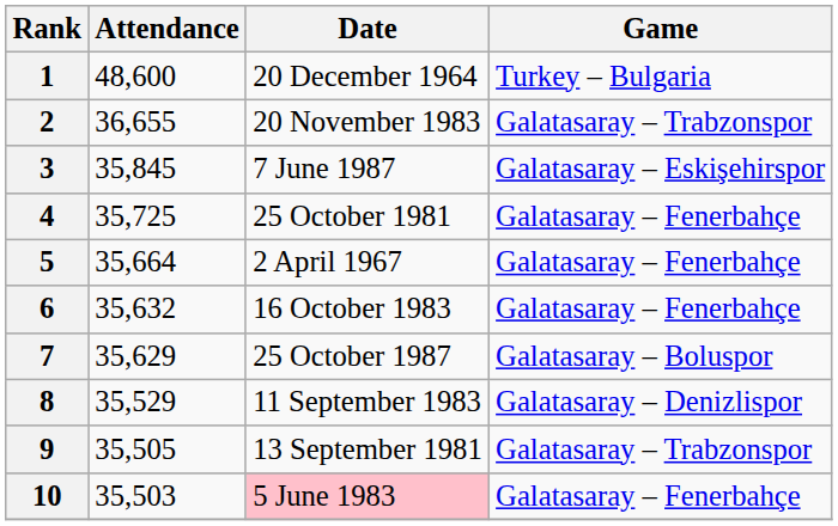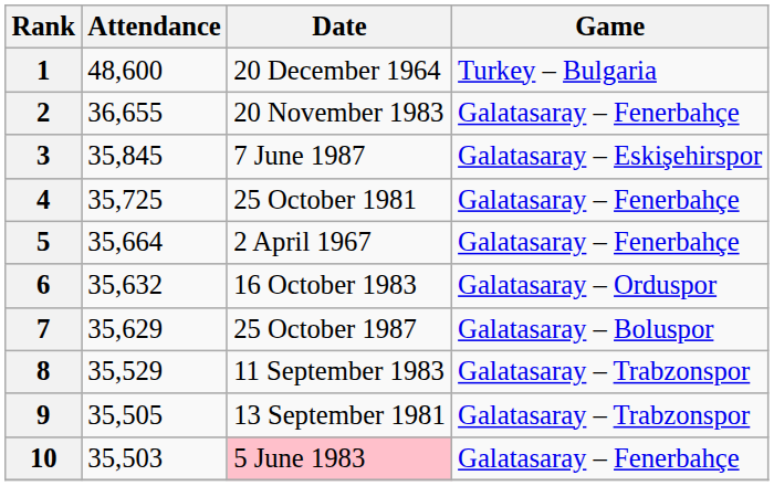 <table class="wikitable">
 <tr>
 <th>Rank</th>
 <th>Attendance</th>
 <th>Date</th>
 <th>Game</th>
 </tr>
 <tr>
 <th>1</th>
 <td>48,600</td>
 <td>20 December 1964</td>
 <td><a href='#'>Turkey</a> – <a href='#'>Bulgaria</a></td>
 </tr>
 <tr>
 <th>2</th>
 <td>36,655</td>
 <td>20 November 1983</td>
-<td><a href='#'>Galatasaray</a> – <a href='#'>Trabzonspor</a></td>
+<td><a href='#'>Galatasaray</a> – <a href='#'>Fenerbahçe</a></td>
 </tr>
 <tr>
 <th>3</th>
 <td>35,845</td>
 <td>7 June 1987</td>
 <td><a href='#'>Galatasaray</a> – <a href='#'>Eskişehirspor</a></td>
 </tr>
 <tr>
 <th>4</th>
 <td>35,725</td>
 <td>25 October 1981</td>
 <td><a href='#'>Galatasaray</a> – <a href='#'>Fenerbahçe</a></td>
 </tr>
 <tr>
 <th>5</th>
 <td>35,664</td>
 <td>2 April 1967</td>
 <td><a href='#'>Galatasaray</a> – <a href='#'>Fenerbahçe</a></td>
 </tr>
 <tr>
 <th>6</th>
 <td>35,632</td>
 <td>16 October 1983</td>
-<td><a href='#'>Galatasaray</a> – <a href='#'>Fenerbahçe</a></td>
+<td><a href='#'>Galatasaray</a> – <a href='#'>Orduspor</a></td>
 </tr>
 <tr>
 <th>7</th>
 <td>35,629</td>
 <td>25 October 1987</td>
 <td><a href='#'>Galatasaray</a> – <a href='#'>Boluspor</a></td>
 </tr>
 <tr>
 <th>8</th>
 <td>35,529</td>
 <td>11 September 1983</td>
-<td><a href='#'>Galatasaray</a> – <a href='#'>Denizlispor</a></td>
+<td><a href='#'>Galatasaray</a> – <a href='#'>Trabzonspor</a></td>
 </tr>
 <tr>
 <th>9</th>
 <td>35,505</td>
 <td>13 September 1981</td>
 <td><a href='#'>Galatasaray</a> – <a href='#'>Trabzonspor</a></td>
 </tr>
 <tr>
 <th>10</th>
 <td>35,503</td>
 <td style="background: pink;">5 June 1983</td>
 <td><a href='#'>Galatasaray</a> – <a href='#'>Fenerbahçe</a></td>
 </tr>
 <tr>
 </tr>
 </table>
